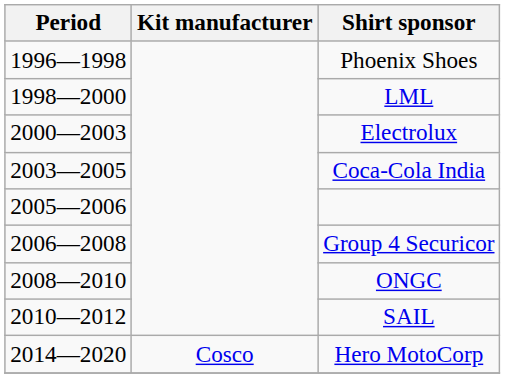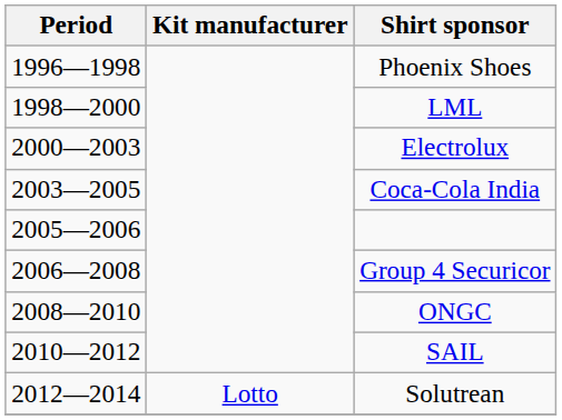 <table class="wikitable" style="text-align:center;margin-left:1em;float:center">
 <tr>
 <th>Period</th>
 <th>Kit manufacturer</th>
 <th>Shirt sponsor</th>
 </tr>
 <tr>
 <td>1996—1998</td>
 <td rowspan=8></td>
 <td>Phoenix Shoes</td>
 </tr>
 <tr>
 <td>1998—2000</td>
 <td><a href='#'>LML</a></td>
 </tr>
 <tr>
 <td>2000—2003</td>
 <td><a href='#'>Electrolux</a></td>
 </tr>
 <tr>
 <td>2003—2005</td>
 <td><a href='#'>Coca-Cola India</a></td>
 </tr>
 <tr>
 <td>2005—2006</td>
 <td></td>
 </tr>
 <tr>
 <td>2006—2008</td>
 <td><a href='#'>Group 4 Securicor</a></td>
 </tr>
 <tr>
 <td>2008—2010</td>
 <td><a href='#'>ONGC</a></td>
 </tr>
 <tr>
 <td>2010—2012</td>
 <td><a href='#'>SAIL</a></td>
 </tr>
 <tr>
-<td>2014—2020</td>
-<td><a href='#'>Cosco</a></td>
-<td><a href='#'>Hero MotoCorp</a></td>
+<td>2012—2014</td>
+<td><a href='#'>Lotto</a></td>
+<td>Solutrean</td>
 </tr>
 <tr>
 </tr>
 </table>
